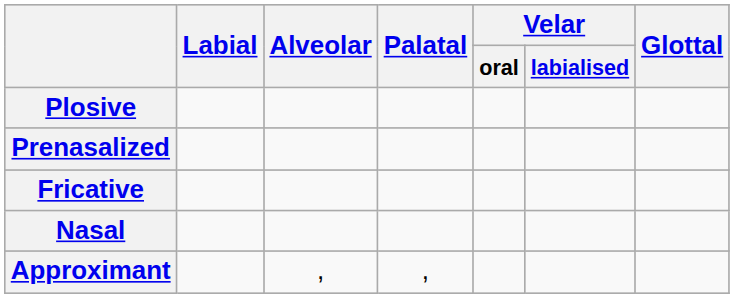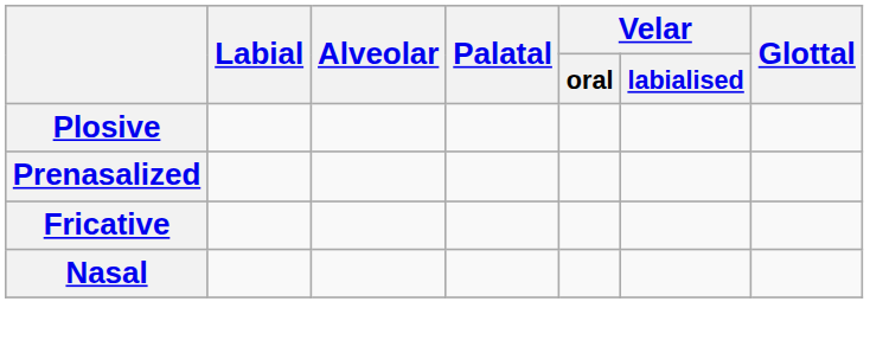 <table class="wikitable" style="text-align:center">
 <tr>
 <th rowspan="2"></th>
 <th rowspan="2"><a href='#'>Labial</a></th>
 <th rowspan="2"><a href='#'>Alveolar</a></th>
 <th rowspan="2"><a href='#'>Palatal</a></th>
 <th colspan="2"><a href='#'>Velar</a></th>
 <th rowspan="2"><a href='#'>Glottal</a></th>
 </tr>
 <tr>
 <th><small>oral</small></th>
 <th><small><a href='#'>labialised</a></small></th>
 </tr>
 <tr>
 <th><a href='#'>Plosive</a></th>
 <td> </td>
 <td> </td>
 <td> </td>
 <td> </td>
 <td> </td>
 <td></td>
 </tr>
 <tr>
 <th><a href='#'>Prenasalized</a></th>
 <td></td>
 <td></td>
 <td></td>
 <td></td>
 <td></td>
 <td></td>
 </tr>
 <tr>
 <th><a href='#'>Fricative</a></th>
 <td> </td>
 <td> </td>
 <td></td>
 <td></td>
 <td></td>
 <td></td>
 </tr>
 <tr>
 <th><a href='#'>Nasal</a></th>
 <td></td>
 <td></td>
 <td></td>
 <td></td>
 <td></td>
 <td></td>
 </tr>
-<tr>
-<th><a href='#'>Approximant</a></th>
-<td></td>
-<td>, </td>
-<td>, </td>
-<td></td>
-<td></td>
-<td></td>
-</tr>
 </table>
